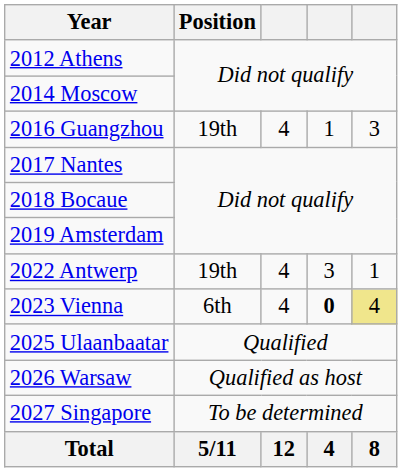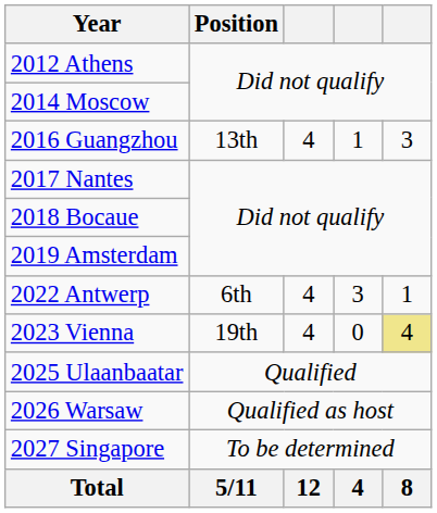 <table class="wikitable" style="text-align: center;">
 <tr>
 <th>Year</th>
 <th>Position</th>
 <th width=25px></th>
 <th width=25px></th>
 <th width=25px></th>
 </tr>
 <tr>
 <td style="text-align:left;"> <a href='#'>2012 Athens</a></td>
 <td colspan=4 rowspan=2><em>Did not qualify</em></td>
 </tr>
 <tr>
 <td style="text-align:left;"> <a href='#'>2014 Moscow</a></td>
 </tr>
 <tr>
 <td style="text-align:left;"> <a href='#'>2016 Guangzhou</a></td>
-<td>19th</td>
+<td>13th</td>
 <td>4</td>
 <td>1</td>
 <td>3</td>
 </tr>
 <tr>
 <td style="text-align:left;"> <a href='#'>2017 Nantes</a></td>
 <td colspan=4 rowspan=3><em>Did not qualify</em></td>
 </tr>
 <tr>
 <td style="text-align:left;"> <a href='#'>2018 Bocaue</a></td>
 </tr>
 <tr>
 <td style="text-align:left;"> <a href='#'>2019 Amsterdam</a></td>
 </tr>
 <tr>
 <td style="text-align:left;"> <a href='#'>2022 Antwerp</a></td>
-<td>19th</td>
+<td>6th</td>
 <td>4</td>
 <td>3</td>
 <td>1</td>
 </tr>
 <tr>
 <td style="text-align:left;"> <a href='#'>2023 Vienna</a></td>
-<td>6th</td>
+<td>19th</td>
 <td>4</td>
-<td><strong>0</strong></td>
+<td>0</td>
 <td style="background: khaki;">4</td>
 </tr>
 <tr>
 <td style="text-align:left;"> <a href='#'>2025 Ulaanbaatar</a></td>
 <td colspan=4><em>Qualified</em></td>
 </tr>
 <tr>
 <td style="text-align:left;"> <a href='#'>2026 Warsaw</a></td>
 <td colspan=4><em>Qualified as host</em></td>
 </tr>
 <tr>
 <td style="text-align:left;"> <a href='#'>2027 Singapore</a></td>
 <td colspan=4><em>To be determined</em></td>
 </tr>
 <tr>
 <th>Total</th>
 <th>5/11</th>
 <th>12</th>
 <th>4</th>
 <th>8</th>
 </tr>
 </table>
